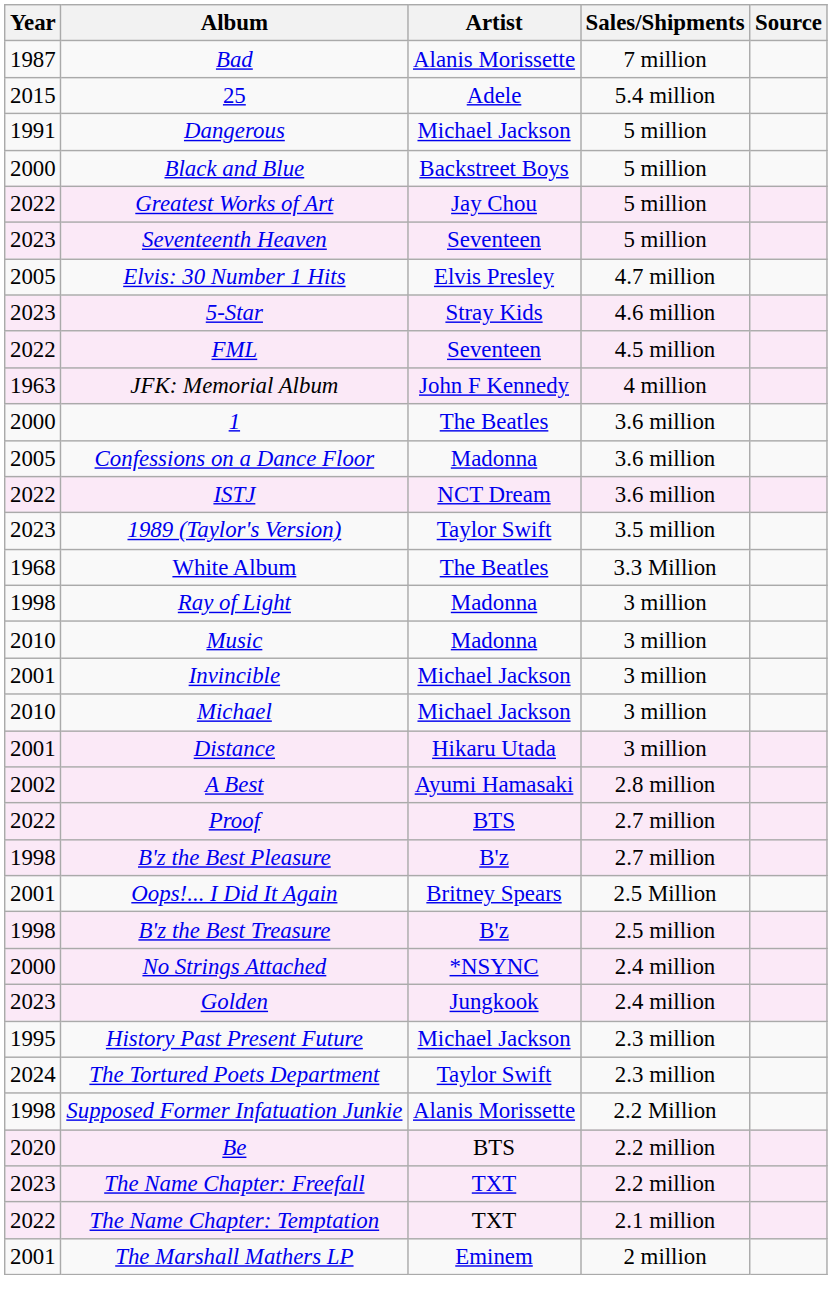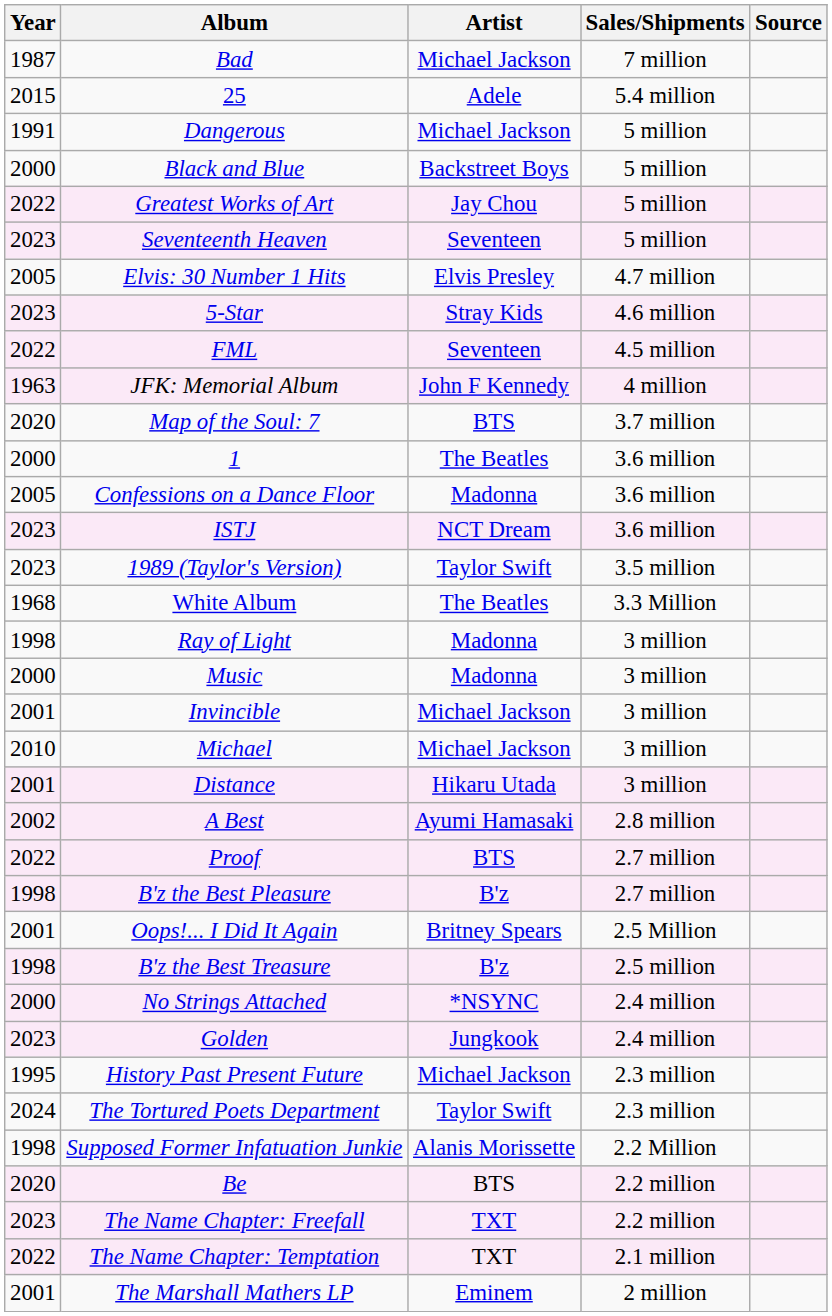 <table class="wikitable sortable" style="text-align:center;">
 <tr>
 <th>Year</th>
 <th>Album</th>
 <th>Artist</th>
 <th>Sales/Shipments</th>
 <th>Source</th>
 </tr>
 <tr>
 <td>1987</td>
 <td><a href='#'><em>Bad</em></a></td>
-<td><a href='#'>Alanis Morissette</a></td>
+<td><a href='#'>Michael Jackson</a></td>
 <td>7 million</td>
 <td></td>
 </tr>
 <tr>
 <td>2015</td>
 <td><a href='#'>25</a></td>
 <td><a href='#'>Adele</a></td>
 <td>5.4 million</td>
 <td></td>
 </tr>
 <tr>
 <td>1991</td>
 <td><a href='#'><em>Dangerous</em></a></td>
 <td><a href='#'>Michael Jackson</a></td>
 <td>5 million</td>
 <td></td>
 </tr>
 <tr>
 <td>2000</td>
 <td><a href='#'><em>Black and Blue</em></a></td>
 <td><a href='#'>Backstreet Boys</a></td>
 <td>5 million</td>
 <td></td>
 </tr>
 <tr style="background:#FBE9F7">
 <td>2022</td>
 <td><em><a href='#'>Greatest Works of Art</a></em></td>
 <td><a href='#'>Jay Chou</a></td>
 <td>5 million</td>
 <td></td>
 </tr>
 <tr style="background:#FBE9F7">
 <td>2023</td>
 <td><em><a href='#'>Seventeenth Heaven</a></em></td>
 <td><a href='#'>Seventeen</a></td>
 <td>5 million</td>
 <td></td>
 </tr>
 <tr>
 <td>2005</td>
 <td><a href='#'><em>Elvis: 30 Number 1 Hits</em></a></td>
 <td><a href='#'>Elvis Presley</a></td>
 <td>4.7 million</td>
 <td></td>
 </tr>
 <tr style="background:#FBE9F7">
 <td>2023</td>
 <td><a href='#'><em>5-Star</em></a></td>
 <td><a href='#'>Stray Kids</a></td>
 <td>4.6 million</td>
 <td></td>
 </tr>
 <tr style="background:#FBE9F7">
 <td>2022</td>
 <td><a href='#'><em>FML</em></a></td>
 <td><a href='#'>Seventeen</a></td>
 <td>4.5 million</td>
 <td></td>
 </tr>
 <tr style="background:#FBE9F7">
 <td>1963</td>
 <td><em>JFK: Memorial Album</em></td>
 <td><a href='#'>John F Kennedy</a></td>
 <td>4 million</td>
 <td></td>
 </tr>
 <tr>
+<td>2020</td>
+<td><a href='#'><em>Map of the Soul: 7</em></a></td>
+<td><a href='#'>BTS</a></td>
+<td>3.7 million</td>
+<td></td>
+</tr>
+<tr>
 <td>2000</td>
 <td><a href='#'><em>1</em></a></td>
 <td><a href='#'>The Beatles</a></td>
 <td>3.6 million</td>
 <td></td>
 </tr>
 <tr>
 <td>2005</td>
 <td><em><a href='#'>Confessions on a Dance Floor</a></em></td>
 <td><a href='#'>Madonna</a></td>
 <td>3.6 million</td>
 <td></td>
 </tr>
 <tr style="background:#FBE9F7">
-<td>2022</td>
+<td>2023</td>
 <td><a href='#'><em>ISTJ</em></a></td>
 <td><a href='#'>NCT Dream</a></td>
 <td>3.6 million</td>
 <td></td>
 </tr>
 <tr>
 <td>2023</td>
 <td><em><a href='#'>1989 (Taylor's Version)</a></em></td>
 <td><a href='#'>Taylor Swift</a></td>
 <td>3.5 million</td>
 <td></td>
 </tr>
 <tr>
 <td>1968</td>
 <td><a href='#'>White Album</a></td>
 <td><a href='#'>The Beatles</a></td>
 <td>3.3 Million</td>
 <td></td>
 </tr>
 <tr>
 <td>1998</td>
 <td><em><a href='#'>Ray of Light</a></em></td>
 <td><a href='#'>Madonna</a></td>
 <td>3 million</td>
 <td></td>
 </tr>
 <tr>
-<td>2010</td>
+<td>2000</td>
 <td><em><a href='#'>Music</a></em></td>
 <td><a href='#'>Madonna</a></td>
 <td>3 million</td>
 <td></td>
 </tr>
 <tr>
 <td>2001</td>
 <td><a href='#'><em>Invincible</em></a></td>
 <td><a href='#'>Michael Jackson</a></td>
 <td>3 million</td>
 <td></td>
 </tr>
 <tr>
 <td>2010</td>
 <td><a href='#'><em>Michael</em></a></td>
 <td><a href='#'>Michael Jackson</a></td>
 <td>3 million</td>
 <td></td>
 </tr>
 <tr style="background:#FBE9F7">
 <td>2001</td>
 <td><a href='#'><em>Distance</em></a></td>
 <td><a href='#'>Hikaru Utada</a></td>
 <td>3 million</td>
 <td></td>
 </tr>
 <tr style="background:#FBE9F7">
 <td>2002</td>
 <td><em><a href='#'>A Best</a></em></td>
 <td><a href='#'>Ayumi Hamasaki</a></td>
 <td>2.8 million</td>
 <td></td>
 </tr>
 <tr style="background:#FBE9F7">
 <td>2022</td>
 <td><a href='#'><em>Proof</em></a></td>
 <td><a href='#'>BTS</a></td>
 <td>2.7 million</td>
 <td></td>
 </tr>
 <tr style="background:#FBE9F7">
 <td>1998</td>
 <td><a href='#'><em>B'z the Best Pleasure</em></a></td>
 <td><a href='#'>B'z</a></td>
 <td>2.7 million</td>
 <td></td>
 </tr>
 <tr>
 <td>2001</td>
 <td><a href='#'><em>Oops!... I Did It Again</em></a></td>
 <td><a href='#'>Britney Spears</a></td>
 <td>2.5 Million</td>
 <td></td>
 </tr>
 <tr style="background:#FBE9F7">
 <td>1998</td>
 <td><a href='#'><em>B'z the Best Treasure</em></a></td>
 <td><a href='#'>B'z</a></td>
 <td>2.5 million</td>
 <td></td>
 </tr>
 <tr style="background:#FBE9F7">
 <td>2000</td>
 <td><em><a href='#'>No Strings Attached</a></em></td>
 <td><a href='#'>*NSYNC</a></td>
 <td>2.4 million</td>
 <td></td>
 </tr>
 <tr style="background:#FBE9F7">
 <td>2023</td>
 <td><em><a href='#'>Golden</a></em></td>
 <td><a href='#'>Jungkook</a></td>
 <td>2.4 million</td>
 <td></td>
 </tr>
 <tr>
 <td>1995</td>
 <td><a href='#'><em>History Past Present Future</em></a></td>
 <td><a href='#'>Michael Jackson</a></td>
 <td>2.3 million</td>
 <td></td>
 </tr>
 <tr>
 <td>2024</td>
 <td><em><a href='#'>The Tortured Poets Department</a></em></td>
 <td><a href='#'>Taylor Swift</a></td>
 <td>2.3 million</td>
 <td></td>
 </tr>
 <tr>
 <td>1998</td>
 <td><em><a href='#'>Supposed Former Infatuation Junkie</a></em></td>
 <td><a href='#'>Alanis Morissette</a></td>
 <td>2.2 Million</td>
 <td></td>
 </tr>
 <tr style="background:#FBE9F7">
 <td>2020</td>
 <td><em><a href='#'>Be</a></em></td>
 <td>BTS</td>
 <td>2.2 million</td>
 <td></td>
 </tr>
 <tr style="background:#FBE9F7">
 <td>2023</td>
 <td><em><a href='#'>The Name Chapter: Freefall</a></em></td>
 <td><a href='#'>TXT</a></td>
 <td>2.2 million</td>
 <td></td>
 </tr>
 <tr style="background:#FBE9F7">
 <td>2022</td>
 <td><em><a href='#'>The Name Chapter: Temptation</a></em></td>
 <td>TXT</td>
 <td>2.1 million</td>
 <td></td>
 </tr>
 <tr>
 <td>2001</td>
 <td><em><a href='#'>The Marshall Mathers LP</a></em></td>
 <td><a href='#'>Eminem</a></td>
 <td>2 million</td>
 <td></td>
 </tr>
 </table>
